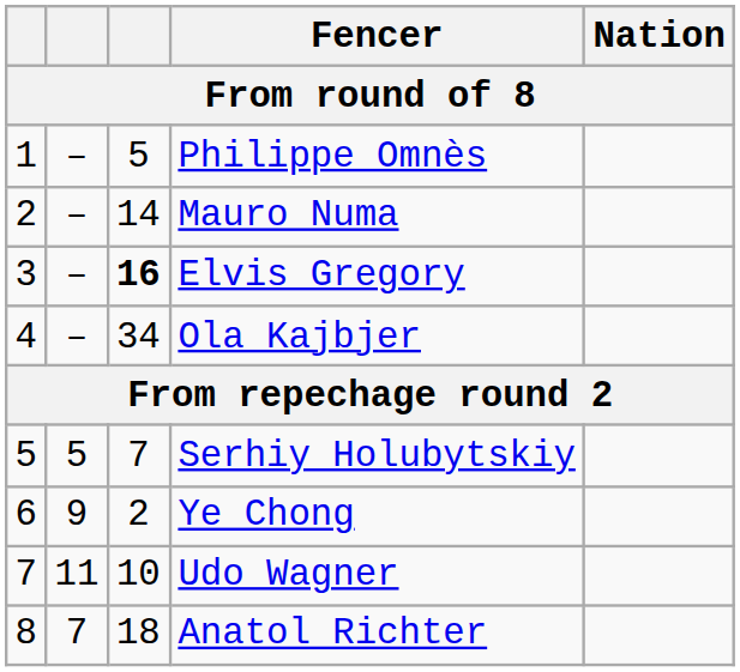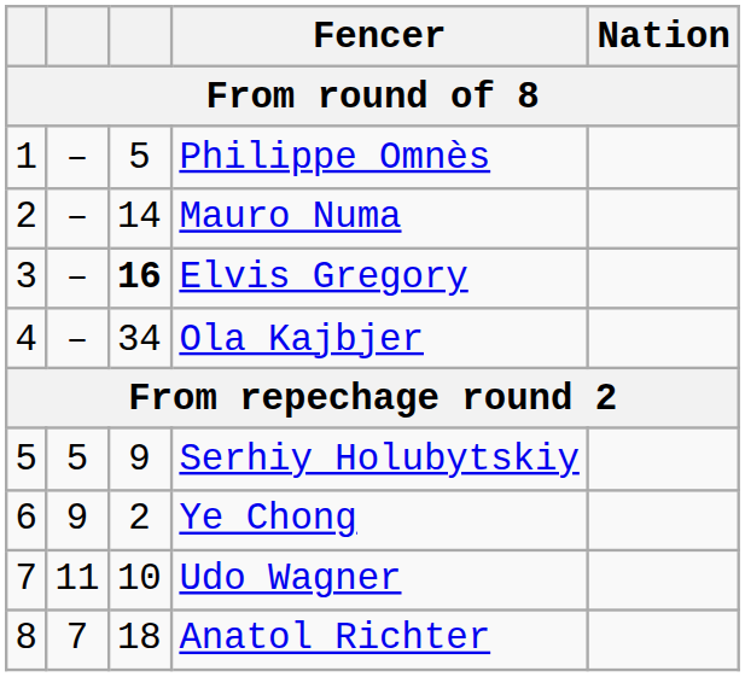 <table class=wikitable style=text-align:center>
 <tr>
 <th></th>
 <th></th>
 <th></th>
 <th>Fencer</th>
 <th>Nation</th>
 </tr>
 <tr>
 <th colspan=5>From round of 8</th>
 </tr>
 <tr>
 <td>1</td>
 <td>–</td>
 <td>5</td>
 <td align=left><a href='#'>Philippe Omnès</a></td>
 <td align=left></td>
 </tr>
 <tr>
 <td>2</td>
 <td>–</td>
 <td>14</td>
 <td align=left><a href='#'>Mauro Numa</a></td>
 <td align=left></td>
 </tr>
 <tr>
 <td>3</td>
 <td>–</td>
 <td><strong>16</strong></td>
 <td align=left><a href='#'>Elvis Gregory</a></td>
 <td align=left></td>
 </tr>
 <tr>
 <td>4</td>
 <td>–</td>
 <td>34</td>
 <td align=left><a href='#'>Ola Kajbjer</a></td>
 <td align=left></td>
 </tr>
 <tr>
 <th colspan=5>From repechage round 2</th>
 </tr>
 <tr>
 <td>5</td>
 <td>5</td>
-<td>7</td>
+<td>9</td>
 <td align=left><a href='#'>Serhiy Holubytskiy</a></td>
 <td align=left></td>
 </tr>
 <tr>
 <td>6</td>
 <td>9</td>
 <td>2</td>
 <td align=left><a href='#'>Ye Chong</a></td>
 <td align=left></td>
 </tr>
 <tr>
 <td>7</td>
 <td>11</td>
 <td>10</td>
 <td align=left><a href='#'>Udo Wagner</a></td>
 <td align=left></td>
 </tr>
 <tr>
 <td>8</td>
 <td>7</td>
 <td>18</td>
 <td align=left><a href='#'>Anatol Richter</a></td>
 <td align=left></td>
 </tr>
 </table>
